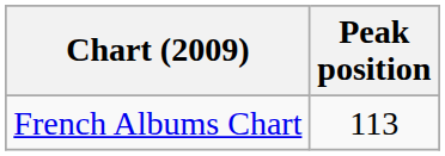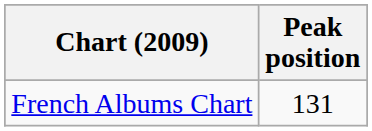 <table class="wikitable">
 <tr>
 <th>Chart (2009)</th>
 <th>Peak<br>position</th>
 </tr>
 <tr>
 <td><a href='#'>French Albums Chart</a></td>
-<td style="text-align:center;">113</td>
+<td style="text-align:center;">131</td>
 </tr>
 </table>
